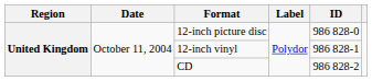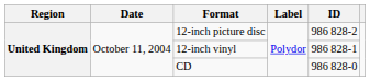 <table class="wikitable plainrowheaders">
 <tr>
 <th scope="col">Region</th>
 <th scope="col">Date</th>
 <th scope="col">Format</th>
 <th scope="col">Label</th>
 <th scope="col">ID</th>
 <th scope="col"></th>
 </tr>
 <tr>
 <th scope="row" rowspan="3">United Kingdom</th>
 <td rowspan="3">October 11, 2004</td>
 <td>12-inch picture disc</td>
 <td rowspan="3"><a href='#'>Polydor</a></td>
-<td>986 828-0</td>
+<td>986 828-2</td>
 <td rowspan="3"></td>
 </tr>
 <tr>
 <td>12-inch vinyl</td>
 <td>986 828-1</td>
 </tr>
 <tr>
 <td>CD</td>
-<td>986 828-2</td>
+<td>986 828-0</td>
 </tr>
 </table>
